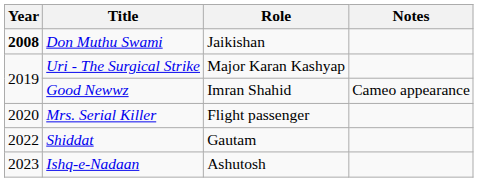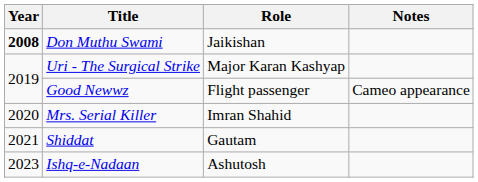 <table class="wikitable sortable">
 <tr>
 <th>Year</th>
 <th>Title</th>
 <th>Role</th>
 <th>Notes</th>
 </tr>
 <tr>
 <td><strong>2008</strong></td>
 <td><em><a href='#'>Don Muthu Swami</a></em></td>
 <td>Jaikishan</td>
 <td></td>
 </tr>
 <tr>
 <td rowspan="2">2019</td>
 <td><em><a href='#'>Uri - The Surgical Strike</a></em></td>
 <td>Major Karan Kashyap</td>
 <td></td>
 </tr>
 <tr>
 <td><em><a href='#'>Good Newwz</a></em></td>
-<td>Imran Shahid</td>
+<td>Flight passenger</td>
 <td>Cameo appearance</td>
 </tr>
 <tr>
 <td>2020</td>
 <td><em><a href='#'>Mrs. Serial Killer</a></em></td>
-<td>Flight passenger</td>
+<td>Imran Shahid</td>
 <td></td>
 </tr>
 <tr>
-<td>2022</td>
+<td>2021</td>
 <td><em><a href='#'>Shiddat</a></em></td>
 <td>Gautam</td>
 <td></td>
 </tr>
 <tr>
 <td>2023</td>
 <td><em><a href='#'>Ishq-e-Nadaan</a></em></td>
 <td>Ashutosh</td>
 <td></td>
 </tr>
 </table>
